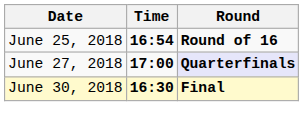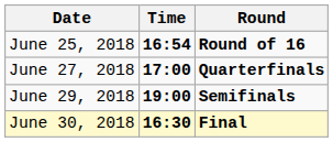 <table class="wikitable">
 <tr>
 <th>Date</th>
 <th>Time</th>
 <th>Round</th>
 </tr>
 <tr>
 <td>June 25, 2018</td>
 <td><strong>16:54</strong></td>
 <td><strong>Round of 16</strong></td>
 </tr>
 <tr>
 <td>June 27, 2018</td>
 <td><strong>17:00</strong></td>
-<td style="background: lavender;"><strong>Quarterfinals</strong></td>
+<td><strong>Quarterfinals</strong></td>
+</tr>
+<tr>
+<td>June 29, 2018</td>
+<td><strong>19:00</strong></td>
+<td><strong>Semifinals</strong></td>
 </tr>
 <tr style=background:lemonchiffon>
 <td>June 30, 2018</td>
 <td><strong>16:30</strong></td>
 <td><strong>Final</strong></td>
 </tr>
 </table>
